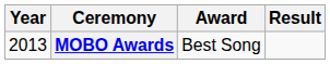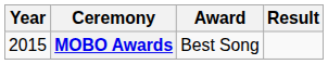 <table class="wikitable plainrowheaders">
 <tr>
 <th>Year</th>
 <th>Ceremony</th>
 <th>Award</th>
 <th>Result</th>
 </tr>
 <tr>
-<td>2013</td>
+<td>2015</td>
 <th scope=row><a href='#'>MOBO Awards</a></th>
 <td>Best Song</td>
 <td></td>
 </tr>
 <tr>
 </tr>
 </table>
